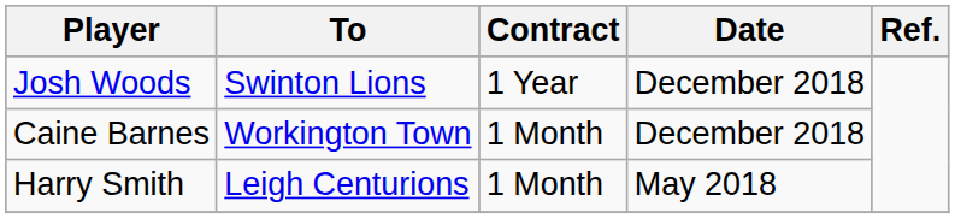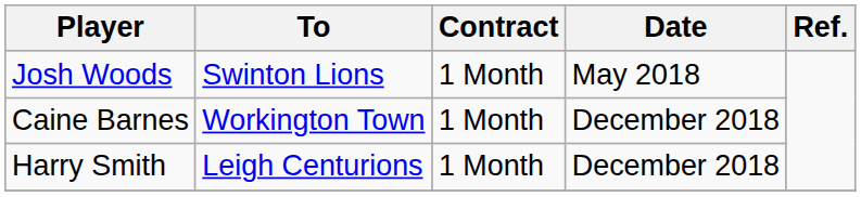 <table class="wikitable">
 <tr>
 <th>Player</th>
 <th>To</th>
 <th>Contract</th>
 <th>Date</th>
 <th>Ref.</th>
 </tr>
 <tr>
 <td> <a href='#'>Josh Woods</a></td>
 <td> <a href='#'>Swinton Lions</a></td>
-<td>1 Year</td>
-<td>December 2018</td>
+<td>1 Month</td>
+<td>May 2018</td>
 <td rowspan="3"></td>
 </tr>
 <tr>
 <td> Caine Barnes</td>
 <td> <a href='#'>Workington Town</a></td>
 <td>1 Month</td>
 <td>December 2018</td>
 </tr>
 <tr>
 <td> Harry Smith</td>
 <td> <a href='#'>Leigh Centurions</a></td>
 <td>1 Month</td>
-<td>May 2018</td>
+<td>December 2018</td>
 </tr>
 <tr>
 </tr>
 </table>
